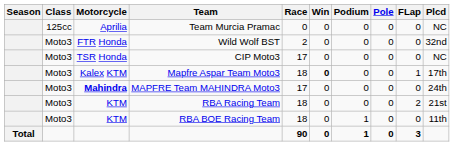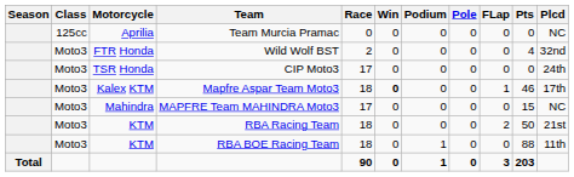 <table class="wikitable" style=text-align:right>
 <tr>
 <th>Season</th>
 <th>Class</th>
 <th>Motorcycle</th>
 <th>Team</th>
 <th>Race</th>
 <th>Win</th>
 <th>Podium</th>
 <th><a href='#'>Pole</a></th>
 <th>FLap</th>
+<th>Pts</th>
 <th>Plcd</th>
 </tr>
 <tr>
 <th></th>
 <td>125cc</td>
 <td><a href='#'>Aprilia</a></td>
 <td>Team Murcia Pramac</td>
+<td>0</td>
 <td>0</td>
 <td>0</td>
 <td>0</td>
 <td>0</td>
 <td>0</td>
 <td>NC</td>
 </tr>
 <tr>
 <th></th>
 <td>Moto3</td>
 <td><a href='#'>FTR</a> <a href='#'>Honda</a></td>
 <td>Wild Wolf BST</td>
 <td>2</td>
 <td>0</td>
 <td>0</td>
 <td>0</td>
 <td>0</td>
+<td>4</td>
 <td>32nd</td>
 </tr>
 <tr>
 <th></th>
 <td>Moto3</td>
 <td><a href='#'>TSR</a> <a href='#'>Honda</a></td>
 <td>CIP Moto3</td>
 <td>17</td>
 <td>0</td>
 <td>0</td>
 <td>0</td>
 <td>0</td>
-<td>NC</td>
+<td>0</td>
+<td>24th</td>
 </tr>
 <tr>
 <th></th>
 <td>Moto3</td>
 <td><a href='#'>Kalex</a> <a href='#'>KTM</a></td>
 <td><a href='#'>Mapfre Aspar Team Moto3</a></td>
 <td>18</td>
 <td><strong>0</strong></td>
 <td>0</td>
 <td>0</td>
 <td>1</td>
+<td>46</td>
 <td>17th</td>
 </tr>
 <tr>
 <th></th>
 <td>Moto3</td>
-<td><strong><a href='#'>Mahindra</a></strong></td>
+<td><a href='#'>Mahindra</a></td>
 <td><a href='#'>MAPFRE Team MAHINDRA Moto3</a></td>
 <td>17</td>
 <td>0</td>
 <td>0</td>
 <td>0</td>
 <td>0</td>
-<td>24th</td>
+<td>15</td>
+<td>NC</td>
 </tr>
 <tr>
 <th></th>
 <td>Moto3</td>
 <td><a href='#'>KTM</a></td>
 <td><a href='#'>RBA Racing Team</a></td>
 <td>18</td>
 <td>0</td>
 <td>0</td>
 <td>0</td>
 <td>2</td>
+<td>50</td>
 <td>21st</td>
 </tr>
 <tr>
 <th></th>
 <td>Moto3</td>
 <td><a href='#'>KTM</a></td>
 <td><a href='#'>RBA BOE Racing Team</a></td>
 <td>18</td>
 <td>0</td>
 <td>1</td>
 <td>0</td>
 <td>0</td>
+<td>88</td>
 <td>11th</td>
 </tr>
 <tr>
 <th>Total</th>
 <td></td>
 <td></td>
 <td></td>
 <td><strong>90</strong></td>
 <td><strong>0</strong></td>
 <td><strong>1</strong></td>
 <td><strong>0</strong></td>
 <td><strong>3</strong></td>
+<td><strong>203</strong></td>
 <td></td>
 </tr>
 </table>
